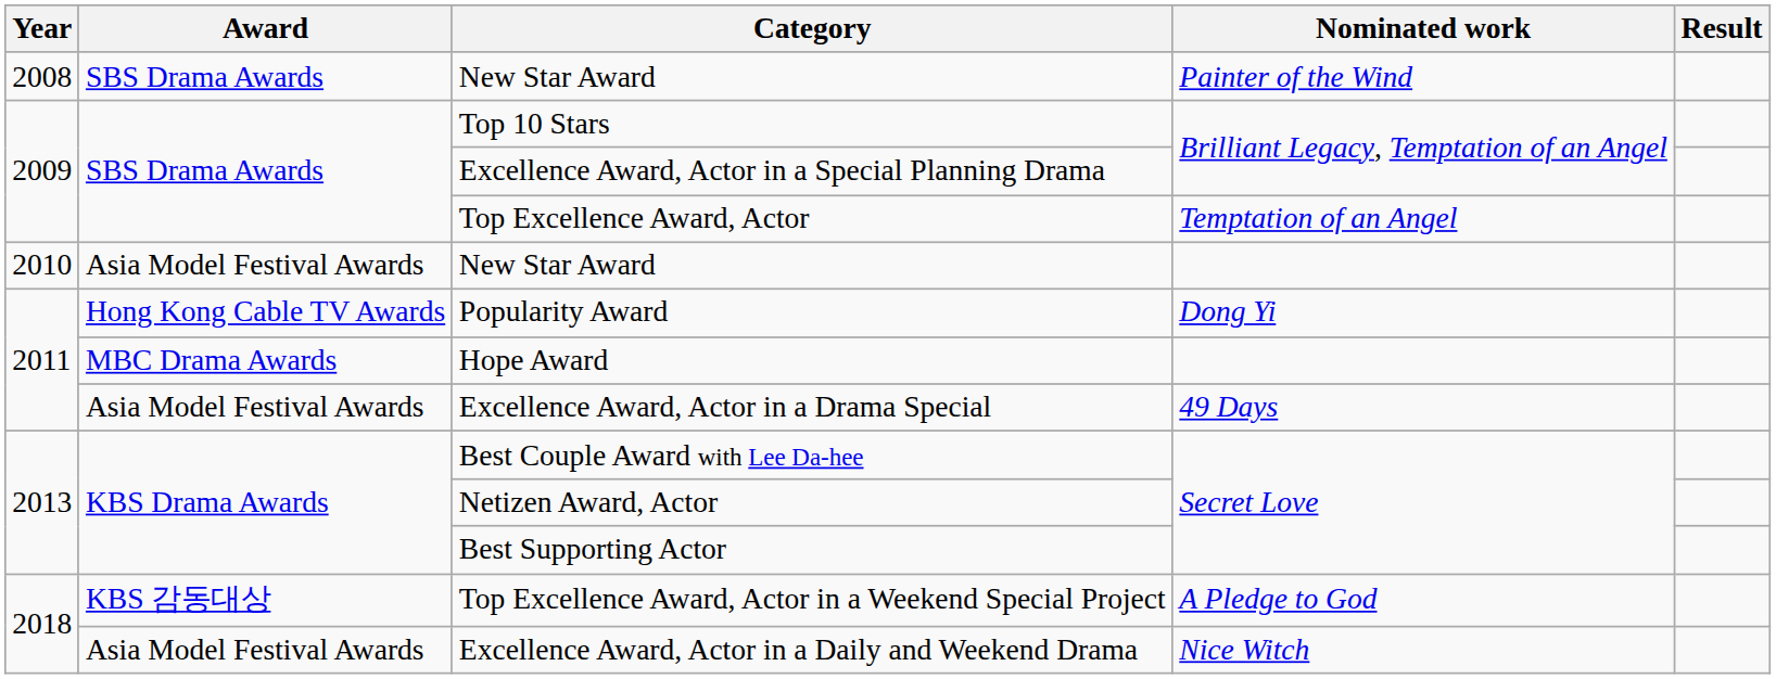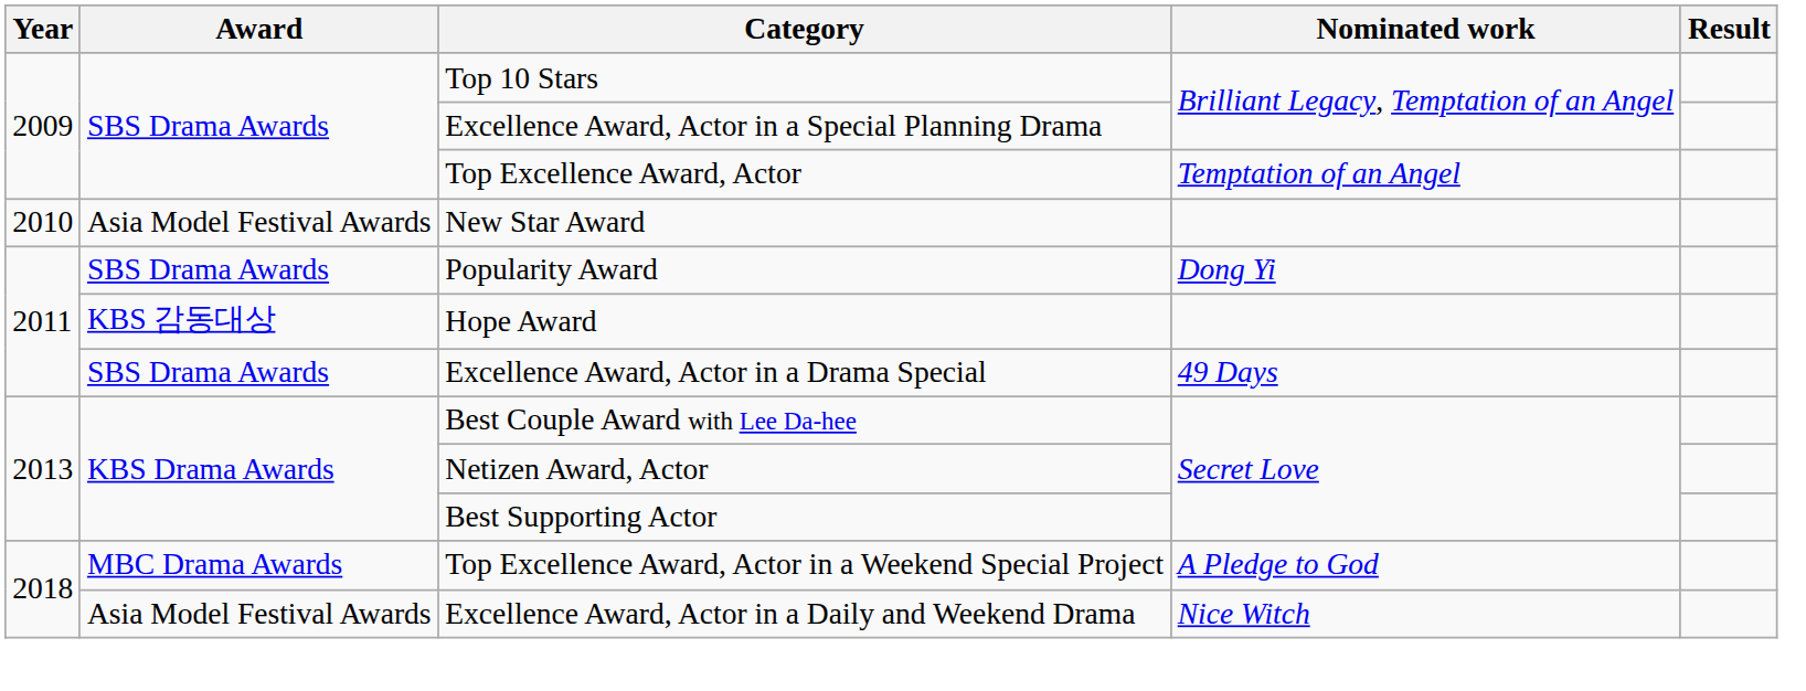 <table class="wikitable sortable">
 <tr>
 <th>Year</th>
 <th>Award</th>
 <th>Category</th>
 <th>Nominated work</th>
 <th>Result</th>
-</tr>
-<tr>
-<td>2008</td>
-<td><a href='#'>SBS Drama Awards</a></td>
-<td>New Star Award</td>
-<td><em><a href='#'>Painter of the Wind</a></em></td>
-<td></td>
 </tr>
 <tr>
 <td rowspan="3">2009</td>
 <td rowspan="3"><a href='#'>SBS Drama Awards</a></td>
 <td>Top 10 Stars</td>
 <td rowspan="2"><em><a href='#'>Brilliant Legacy</a></em>, <em><a href='#'>Temptation of an Angel</a></em></td>
 <td></td>
 </tr>
 <tr>
 <td>Excellence Award, Actor in a Special Planning Drama</td>
 <td></td>
 </tr>
 <tr>
 <td>Top Excellence Award, Actor</td>
 <td><em><a href='#'>Temptation of an Angel</a></em></td>
 <td></td>
 </tr>
 <tr>
 <td>2010</td>
 <td>Asia Model Festival Awards</td>
 <td>New Star Award</td>
 <td></td>
 <td></td>
 </tr>
 <tr>
 <td rowspan="3">2011</td>
-<td><a href='#'>Hong Kong Cable TV Awards</a></td>
+<td><a href='#'>SBS Drama Awards</a></td>
 <td>Popularity Award</td>
 <td><em><a href='#'>Dong Yi</a></em></td>
 <td></td>
 </tr>
 <tr>
-<td><a href='#'>MBC Drama Awards</a></td>
+<td><a href='#'>KBS 감동대상</a></td>
 <td>Hope Award</td>
 <td></td>
 <td></td>
 </tr>
 <tr>
-<td>Asia Model Festival Awards</td>
+<td><a href='#'>SBS Drama Awards</a></td>
 <td>Excellence Award, Actor in a Drama Special</td>
 <td><em><a href='#'>49 Days</a></em></td>
 <td></td>
 </tr>
 <tr>
 <td rowspan="3">2013</td>
 <td rowspan="3"><a href='#'>KBS Drama Awards</a></td>
 <td>Best Couple Award <small>with <a href='#'>Lee Da-hee</a></small></td>
 <td rowspan="3"><em><a href='#'>Secret Love</a></em></td>
 <td></td>
 </tr>
 <tr>
 <td>Netizen Award, Actor</td>
 <td></td>
 </tr>
 <tr>
 <td>Best Supporting Actor</td>
 <td></td>
 </tr>
 <tr>
 <td rowspan=2>2018</td>
-<td><a href='#'>KBS 감동대상</a></td>
+<td><a href='#'>MBC Drama Awards</a></td>
 <td>Top Excellence Award, Actor in a Weekend Special Project</td>
 <td><em><a href='#'>A Pledge to God</a></em></td>
 <td></td>
 </tr>
 <tr>
 <td>Asia Model Festival Awards</td>
 <td>Excellence Award, Actor in a Daily and Weekend Drama</td>
 <td><em><a href='#'>Nice Witch</a></em></td>
 <td></td>
 </tr>
 </table>
